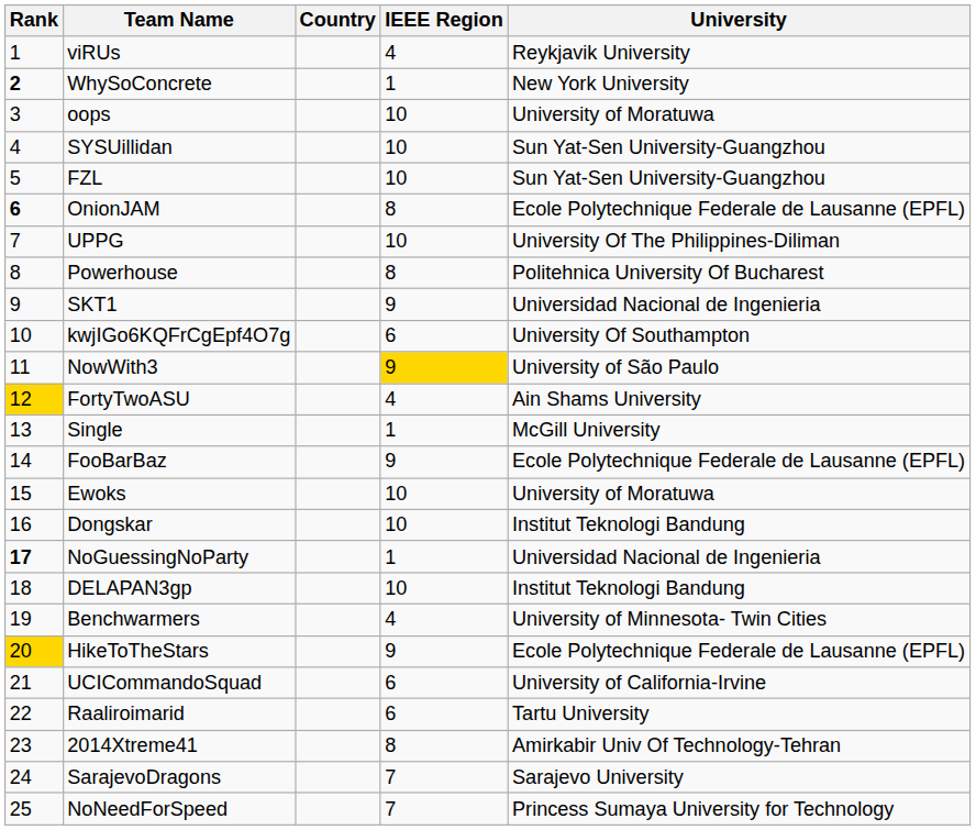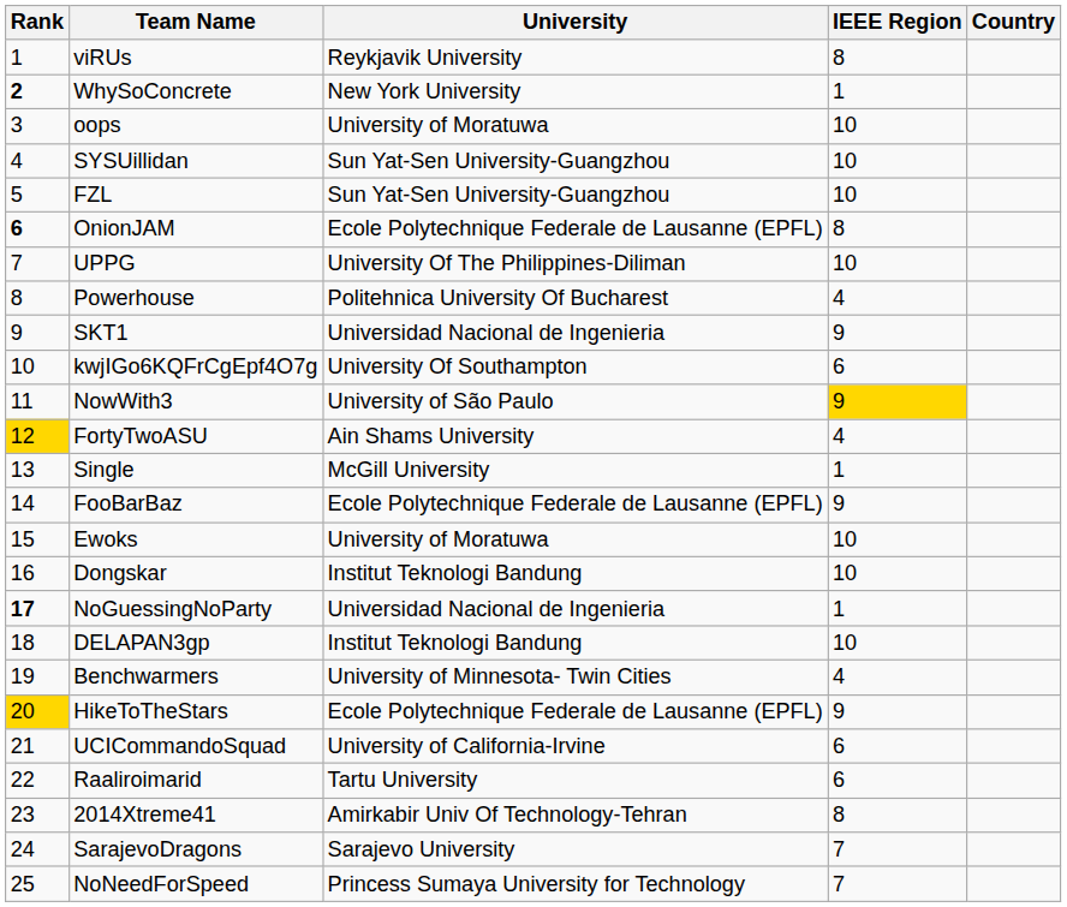 <table class="wikitable">
 <tr>
 <th><strong>Rank</strong></th>
 <th><strong>Team Name</strong></th>
+<th><strong>University</strong></th>
+<th><strong>IEEE Region</strong></th>
 <th><strong>Country</strong></th>
-<th><strong>IEEE Region</strong></th>
-<th><strong>University</strong></th>
 </tr>
 <tr>
 <td>1</td>
 <td>viRUs</td>
+<td>Reykjavik University</td>
+<td>8</td>
 <td></td>
-<td>4</td>
-<td>Reykjavik University</td>
 </tr>
 <tr>
 <td><strong>2</strong></td>
 <td>WhySoConcrete</td>
+<td>New York University</td>
+<td>1</td>
 <td></td>
-<td>1</td>
-<td>New York University</td>
 </tr>
 <tr>
 <td>3</td>
 <td>oops</td>
+<td>University of Moratuwa</td>
+<td>10</td>
 <td></td>
-<td>10</td>
-<td>University of Moratuwa</td>
 </tr>
 <tr>
 <td>4</td>
 <td>SYSUillidan</td>
+<td>Sun Yat-Sen University-Guangzhou</td>
+<td>10</td>
 <td></td>
-<td>10</td>
-<td>Sun Yat-Sen University-Guangzhou</td>
 </tr>
 <tr>
 <td>5</td>
 <td>FZL</td>
+<td>Sun Yat-Sen University-Guangzhou</td>
+<td>10</td>
 <td></td>
-<td>10</td>
-<td>Sun Yat-Sen University-Guangzhou</td>
 </tr>
 <tr>
 <td><strong>6</strong></td>
 <td>OnionJAM</td>
+<td>Ecole Polytechnique Federale de Lausanne (EPFL)</td>
+<td>8</td>
 <td></td>
-<td>8</td>
-<td>Ecole Polytechnique Federale de Lausanne (EPFL)</td>
 </tr>
 <tr>
 <td>7</td>
 <td>UPPG</td>
+<td>University Of The Philippines-Diliman</td>
+<td>10</td>
 <td></td>
-<td>10</td>
-<td>University Of The Philippines-Diliman</td>
 </tr>
 <tr>
 <td>8</td>
 <td>Powerhouse</td>
+<td>Politehnica University Of Bucharest</td>
+<td>4</td>
 <td></td>
-<td>8</td>
-<td>Politehnica University Of Bucharest</td>
 </tr>
 <tr>
 <td>9</td>
 <td>SKT1</td>
+<td>Universidad Nacional de Ingenieria</td>
+<td>9</td>
 <td></td>
-<td>9</td>
-<td>Universidad Nacional de Ingenieria</td>
 </tr>
 <tr>
 <td>10</td>
 <td>kwjIGo6KQFrCgEpf4O7g</td>
+<td>University Of Southampton</td>
+<td>6</td>
 <td></td>
-<td>6</td>
-<td>University Of Southampton</td>
 </tr>
 <tr>
 <td>11</td>
 <td>NowWith3</td>
+<td>University of São Paulo</td>
+<td style="background: gold;">9</td>
 <td></td>
-<td style="background: gold;">9</td>
-<td>University of São Paulo</td>
 </tr>
 <tr>
 <td style="background: gold;">12</td>
 <td>FortyTwoASU</td>
+<td>Ain Shams University</td>
+<td>4</td>
 <td></td>
-<td>4</td>
-<td>Ain Shams University</td>
 </tr>
 <tr>
 <td>13</td>
 <td>Single</td>
+<td>McGill University</td>
+<td>1</td>
 <td></td>
-<td>1</td>
-<td>McGill University</td>
 </tr>
 <tr>
 <td>14</td>
 <td>FooBarBaz</td>
+<td>Ecole Polytechnique Federale de Lausanne (EPFL)</td>
+<td>9</td>
 <td></td>
-<td>9</td>
-<td>Ecole Polytechnique Federale de Lausanne (EPFL)</td>
 </tr>
 <tr>
 <td>15</td>
 <td>Ewoks</td>
+<td>University of Moratuwa</td>
+<td>10</td>
 <td></td>
-<td>10</td>
-<td>University of Moratuwa</td>
 </tr>
 <tr>
 <td>16</td>
 <td>Dongskar</td>
+<td>Institut Teknologi Bandung</td>
+<td>10</td>
 <td></td>
-<td>10</td>
-<td>Institut Teknologi Bandung</td>
 </tr>
 <tr>
 <td><strong>17</strong></td>
 <td>NoGuessingNoParty</td>
+<td>Universidad Nacional de Ingenieria</td>
+<td>1</td>
 <td></td>
-<td>1</td>
-<td>Universidad Nacional de Ingenieria</td>
 </tr>
 <tr>
 <td>18</td>
 <td>DELAPAN3gp</td>
+<td>Institut Teknologi Bandung</td>
+<td>10</td>
 <td></td>
-<td>10</td>
-<td>Institut Teknologi Bandung</td>
 </tr>
 <tr>
 <td>19</td>
 <td>Benchwarmers</td>
+<td>University of Minnesota- Twin Cities</td>
+<td>4</td>
 <td></td>
-<td>4</td>
-<td>University of Minnesota- Twin Cities</td>
 </tr>
 <tr>
 <td style="background: gold;">20</td>
 <td>HikeToTheStars</td>
+<td>Ecole Polytechnique Federale de Lausanne (EPFL)</td>
+<td>9</td>
 <td></td>
-<td>9</td>
-<td>Ecole Polytechnique Federale de Lausanne (EPFL)</td>
 </tr>
 <tr>
 <td>21</td>
 <td>UCICommandoSquad</td>
+<td>University of California-Irvine</td>
+<td>6</td>
 <td></td>
-<td>6</td>
-<td>University of California-Irvine</td>
 </tr>
 <tr>
 <td>22</td>
 <td>Raaliroimarid</td>
+<td>Tartu University</td>
+<td>6</td>
 <td></td>
-<td>6</td>
-<td>Tartu University</td>
 </tr>
 <tr>
 <td>23</td>
 <td>2014Xtreme41</td>
+<td>Amirkabir Univ Of Technology-Tehran</td>
+<td>8</td>
 <td></td>
-<td>8</td>
-<td>Amirkabir Univ Of Technology-Tehran</td>
 </tr>
 <tr>
 <td>24</td>
 <td>SarajevoDragons</td>
+<td>Sarajevo University</td>
+<td>7</td>
 <td></td>
-<td>7</td>
-<td>Sarajevo University</td>
 </tr>
 <tr>
 <td>25</td>
 <td>NoNeedForSpeed</td>
+<td>Princess Sumaya University for Technology</td>
+<td>7</td>
 <td></td>
-<td>7</td>
-<td>Princess Sumaya University for Technology</td>
 </tr>
 </table>
